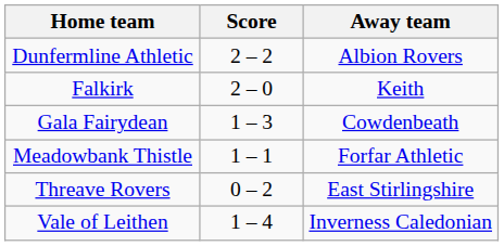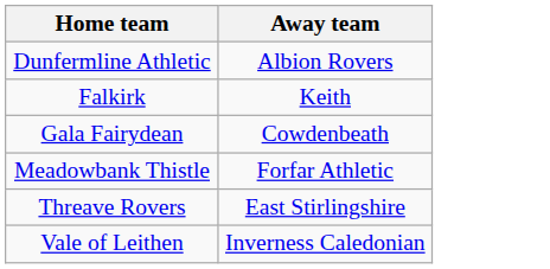 <table class="wikitable" style="text-align: center">
 <tr>
 <th width=140>Home team</th>
-<th width=70>Score</th>
 <th width=140>Away team</th>
 </tr>
 <tr>
 <td><a href='#'>Dunfermline Athletic</a></td>
-<td>2 – 2</td>
 <td><a href='#'>Albion Rovers</a></td>
 </tr>
 <tr>
 <td><a href='#'>Falkirk</a></td>
-<td>2 – 0</td>
 <td><a href='#'>Keith</a></td>
 </tr>
 <tr>
 <td><a href='#'>Gala Fairydean</a></td>
-<td>1 – 3</td>
 <td><a href='#'>Cowdenbeath</a></td>
 </tr>
 <tr>
 <td><a href='#'>Meadowbank Thistle</a></td>
-<td>1 – 1</td>
 <td><a href='#'>Forfar Athletic</a></td>
 </tr>
 <tr>
 <td><a href='#'>Threave Rovers</a></td>
-<td>0 – 2</td>
 <td><a href='#'>East Stirlingshire</a></td>
 </tr>
 <tr>
 <td><a href='#'>Vale of Leithen</a></td>
-<td>1 – 4</td>
 <td><a href='#'>Inverness Caledonian</a></td>
 </tr>
 </table>
